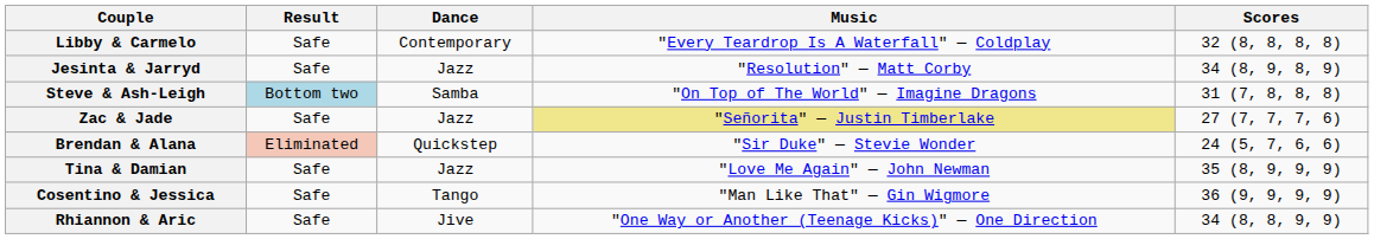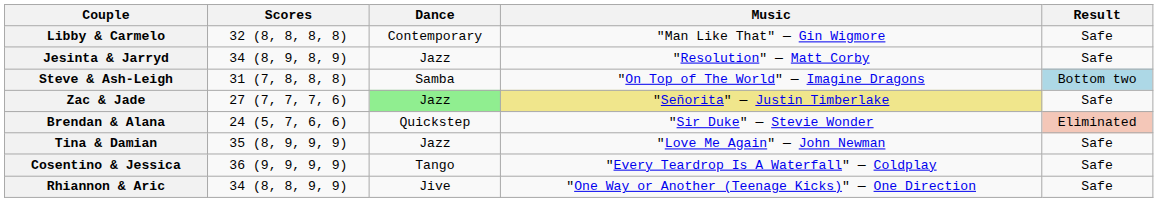 <table class="wikitable sortable" style="text-align:center; width: 90%">
 <tr>
 <th scope="col">Couple</th>
-<th scope="col" class="unsortable">Result</th>
+<th scope="col">Scores</th>
 <th scope="col" class="unsortable">Dance</th>
 <th scope="col" class="unsortable">Music</th>
-<th scope="col">Scores</th>
+<th scope="col" class="unsortable">Result</th>
 </tr>
 <tr>
 <th scope="row">Libby & Carmelo</th>
+<td>32 (8, 8, 8, 8)</td>
+<td>Contemporary</td>
+<td>"Man Like That" — <a href='#'>Gin Wigmore</a></td>
 <td>Safe</td>
-<td>Contemporary</td>
-<td>"<a href='#'>Every Teardrop Is A Waterfall</a>" — <a href='#'>Coldplay</a></td>
-<td>32 (8, 8, 8, 8)</td>
 </tr>
 <tr>
 <th scope="row">Jesinta & Jarryd</th>
-<td>Safe</td>
+<td>34 (8, 9, 8, 9)</td>
 <td>Jazz</td>
 <td>"<a href='#'>Resolution</a>" — <a href='#'>Matt Corby</a></td>
-<td>34 (8, 9, 8, 9)</td>
+<td>Safe</td>
 </tr>
 <tr>
 <th scope="row">Steve & Ash-Leigh</th>
-<td bgcolor="lightblue">Bottom two</td>
+<td>31 (7, 8, 8, 8)</td>
 <td>Samba</td>
 <td>"<a href='#'>On Top of The World</a>" — <a href='#'>Imagine Dragons</a></td>
-<td>31 (7, 8, 8, 8)</td>
+<td bgcolor="lightblue">Bottom two</td>
 </tr>
 <tr>
 <th scope="row">Zac & Jade</th>
+<td>27 (7, 7, 7, 6)</td>
+<td style="background: lightgreen;">Jazz</td>
+<td style="background: khaki;">"<a href='#'>Señorita</a>" — <a href='#'>Justin Timberlake</a></td>
 <td>Safe</td>
-<td>Jazz</td>
-<td style="background: khaki;">"<a href='#'>Señorita</a>" — <a href='#'>Justin Timberlake</a></td>
-<td>27 (7, 7, 7, 6)</td>
 </tr>
 <tr>
 <th scope="row">Brendan & Alana</th>
-<td bgcolor="f4c7b8">Eliminated</td>
+<td>24 (5, 7, 6, 6)</td>
 <td>Quickstep</td>
 <td>"<a href='#'>Sir Duke</a>" — <a href='#'>Stevie Wonder</a></td>
-<td>24 (5, 7, 6, 6)</td>
+<td bgcolor="f4c7b8">Eliminated</td>
 </tr>
 <tr>
 <th scope="row">Tina & Damian</th>
-<td>Safe</td>
+<td>35 (8, 9, 9, 9)</td>
 <td>Jazz</td>
 <td>"<a href='#'>Love Me Again</a>" — <a href='#'>John Newman</a></td>
-<td>35 (8, 9, 9, 9)</td>
+<td>Safe</td>
 </tr>
 <tr>
 <th scope="row">Cosentino & Jessica</th>
+<td>36 (9, 9, 9, 9)</td>
+<td>Tango</td>
+<td>"<a href='#'>Every Teardrop Is A Waterfall</a>" — <a href='#'>Coldplay</a></td>
 <td>Safe</td>
-<td>Tango</td>
-<td>"Man Like That" — <a href='#'>Gin Wigmore</a></td>
-<td>36 (9, 9, 9, 9)</td>
 </tr>
 <tr>
 <th scope="row">Rhiannon & Aric</th>
-<td>Safe</td>
+<td>34 (8, 8, 9, 9)</td>
 <td>Jive</td>
 <td>"<a href='#'>One Way or Another (Teenage Kicks)</a>" — <a href='#'>One Direction</a></td>
-<td>34 (8, 8, 9, 9)</td>
+<td>Safe</td>
 </tr>
 </table>
